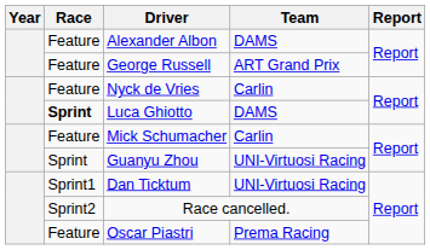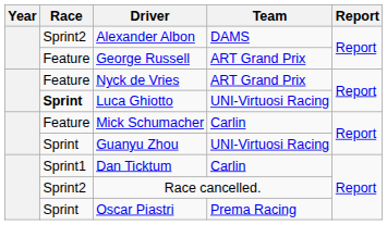 <table class="wikitable" style="font-size:95%;">
 <tr>
 <th>Year</th>
 <th>Race</th>
 <th>Driver</th>
 <th>Team</th>
 <th>Report</th>
 </tr>
 <tr>
 <th rowspan=2></th>
-<td>Feature</td>
+<td>Sprint2</td>
 <td> <a href='#'>Alexander Albon</a></td>
 <td><a href='#'>DAMS</a></td>
 <td rowspan=2><a href='#'>Report</a></td>
 </tr>
 <tr>
 <td>Feature</td>
 <td> <a href='#'>George Russell</a></td>
 <td><a href='#'>ART Grand Prix</a></td>
 </tr>
 <tr>
 <th rowspan=2></th>
 <td>Feature</td>
 <td> <a href='#'>Nyck de Vries</a></td>
-<td><a href='#'>Carlin</a></td>
+<td><a href='#'>ART Grand Prix</a></td>
 <td rowspan=2><a href='#'>Report</a></td>
 </tr>
 <tr>
 <td><strong>Sprint</strong></td>
 <td> <a href='#'>Luca Ghiotto</a></td>
-<td><a href='#'>DAMS</a></td>
+<td><a href='#'>UNI-Virtuosi Racing</a></td>
 </tr>
 <tr>
 <th rowspan=2></th>
 <td>Feature</td>
 <td> <a href='#'>Mick Schumacher</a></td>
 <td><a href='#'>Carlin</a></td>
 <td rowspan=2><a href='#'>Report</a></td>
 </tr>
 <tr>
 <td>Sprint</td>
 <td> <a href='#'>Guanyu Zhou</a></td>
 <td><a href='#'>UNI-Virtuosi Racing</a></td>
 </tr>
 <tr>
 <th rowspan=3></th>
 <td>Sprint1</td>
 <td> <a href='#'>Dan Ticktum</a></td>
-<td><a href='#'>UNI-Virtuosi Racing</a></td>
+<td><a href='#'>Carlin</a></td>
 <td rowspan=3><a href='#'>Report</a></td>
 </tr>
 <tr>
 <td>Sprint2</td>
 <td colspan=2 align="center">Race cancelled.</td>
 </tr>
 <tr>
-<td>Feature</td>
+<td>Sprint</td>
 <td> <a href='#'>Oscar Piastri</a></td>
 <td><a href='#'>Prema Racing</a></td>
 </tr>
 </table>
